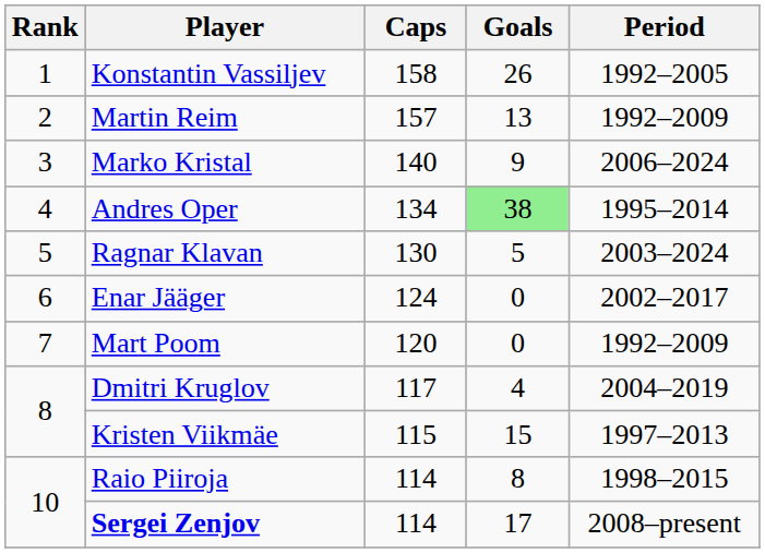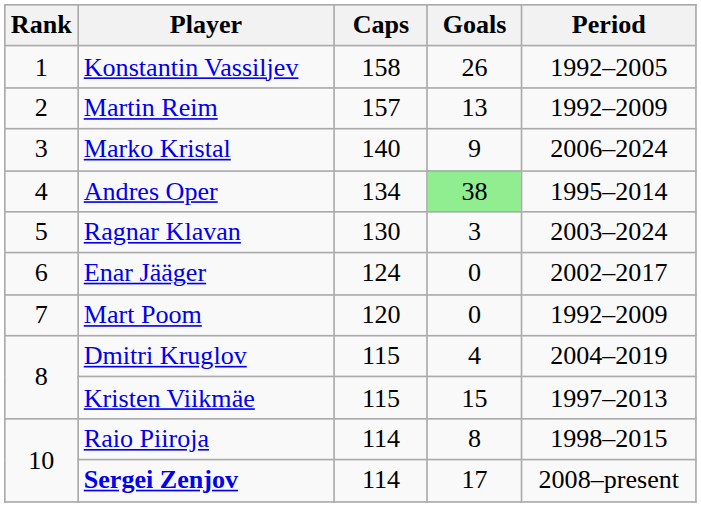 <table class="wikitable sortable" style="font-size:100%; text-align:center;">
 <tr>
 <th width=30px>Rank</th>
 <th width=150px>Player</th>
 <th width=50px>Caps</th>
 <th width=50px>Goals</th>
 <th width=100px>Period</th>
 </tr>
 <tr>
 <td>1</td>
 <td align=left><a href='#'>Konstantin Vassiljev</a></td>
 <td>158</td>
 <td>26</td>
 <td>1992–2005</td>
 </tr>
 <tr>
 <td>2</td>
 <td align=left><a href='#'>Martin Reim</a></td>
 <td>157</td>
 <td>13</td>
 <td>1992–2009</td>
 </tr>
 <tr>
 <td>3</td>
 <td align=left><a href='#'>Marko Kristal</a></td>
 <td>140</td>
 <td>9</td>
 <td>2006–2024</td>
 </tr>
 <tr>
 <td>4</td>
 <td align=left><a href='#'>Andres Oper</a></td>
 <td>134</td>
 <td style="background: lightgreen;">38</td>
 <td>1995–2014</td>
 </tr>
 <tr>
 <td>5</td>
 <td align=left><a href='#'>Ragnar Klavan</a></td>
 <td>130</td>
-<td>5</td>
+<td>3</td>
 <td>2003–2024</td>
 </tr>
 <tr>
 <td>6</td>
 <td align=left><a href='#'>Enar Jääger</a></td>
 <td>124</td>
 <td>0</td>
 <td>2002–2017</td>
 </tr>
 <tr>
 <td>7</td>
 <td align=left><a href='#'>Mart Poom</a></td>
 <td>120</td>
 <td>0</td>
 <td>1992–2009</td>
 </tr>
 <tr>
 <td rowspan=2>8</td>
 <td align=left><a href='#'>Dmitri Kruglov</a></td>
-<td>117</td>
+<td>115</td>
 <td>4</td>
 <td>2004–2019</td>
 </tr>
 <tr>
 <td align=left><a href='#'>Kristen Viikmäe</a></td>
 <td>115</td>
 <td>15</td>
 <td>1997–2013</td>
 </tr>
 <tr>
 <td rowspan=2>10</td>
 <td align=left><a href='#'>Raio Piiroja</a></td>
 <td>114</td>
 <td>8</td>
 <td>1998–2015</td>
 </tr>
 <tr>
 <td align=left><strong><a href='#'>Sergei Zenjov</a></strong></td>
 <td>114</td>
 <td>17</td>
 <td>2008–present</td>
 </tr>
 </table>
